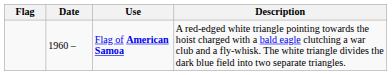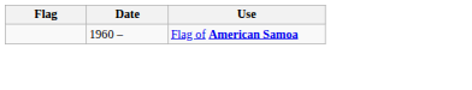 <table class="wikitable" style="background:#FFFFF">
 <tr>
 <th style="width:100px">Flag</th>
 <th style="width:100px">Date</th>
 <th style="width:200px">Use</th>
-<th style="width:700px">Description</th>
 </tr>
 <tr>
 <td></td>
 <td>1960 –</td>
 <td><a href='#'>Flag of</a> <strong><a href='#'>American Samoa</a></strong></td>
-<td>A red-edged white triangle pointing towards the hoist charged with a <a href='#'>bald eagle</a> clutching a war club and a fly-whisk. The white triangle divides the dark blue field into two separate triangles.</td>
 </tr>
 </table>
